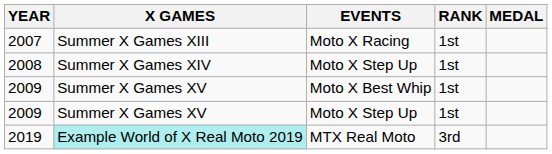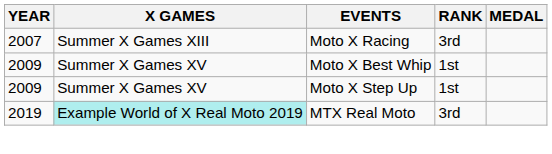 <table class="wikitable">
 <tr>
 <th>YEAR</th>
 <th>X GAMES</th>
 <th>EVENTS</th>
 <th>RANK</th>
 <th>MEDAL</th>
 </tr>
 <tr>
 <td>2007</td>
 <td>Summer X Games XIII</td>
 <td>Moto X Racing</td>
-<td>1st</td>
-<td></td>
-</tr>
-<tr>
-<td>2008</td>
-<td>Summer X Games XIV</td>
-<td>Moto X Step Up</td>
-<td>1st</td>
+<td>3rd</td>
 <td></td>
 </tr>
 <tr>
 <td>2009</td>
 <td>Summer X Games XV</td>
 <td>Moto X Best Whip</td>
 <td>1st</td>
 <td></td>
 </tr>
 <tr>
 <td>2009</td>
 <td>Summer X Games XV</td>
 <td>Moto X Step Up</td>
 <td>1st</td>
 <td></td>
 </tr>
 <tr>
 <td>2019</td>
 <td style="background: paleturquoise;">Example World of X Real Moto 2019</td>
 <td>MTX Real Moto</td>
 <td>3rd</td>
 <td></td>
 </tr>
 </table>
